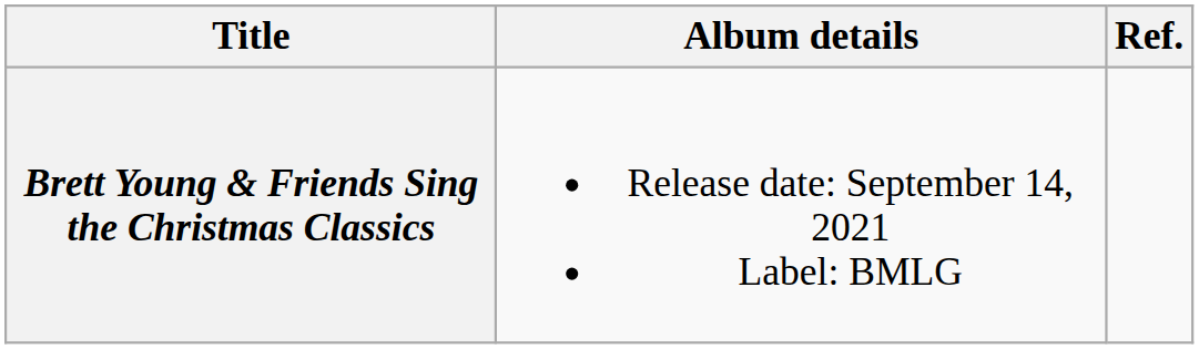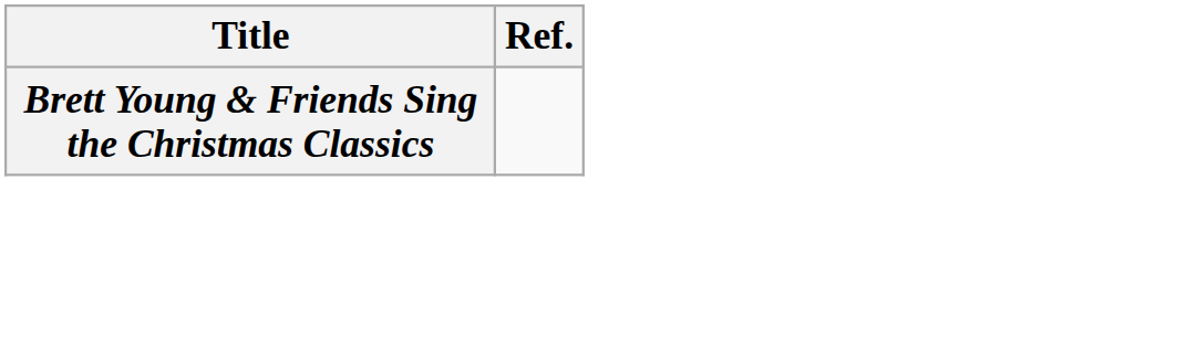 <table class="wikitable plainrowheaders" style="text-align:center;">
 <tr>
 <th scope="col" style="width:12em;">Title</th>
-<th scope="col" style="width:15em;">Album details</th>
 <th scope="col">Ref.</th>
 </tr>
 <tr>
 <th scope="row"><em>Brett Young & Friends Sing the Christmas Classics</em></th>
-<td><br><ul><li>Release date: September 14, 2021</li><li>Label: BMLG</li></ul></td>
 <td scope="row"><br></td>
 </tr>
 </table>
